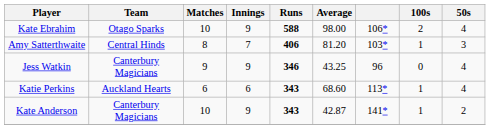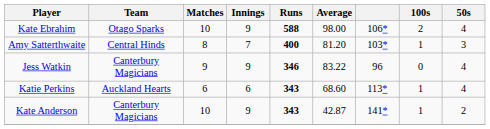 <table class="wikitable" style="text-align:center;">
 <tr>
 <th width=125>Player</th>
 <th width=140>Team</th>
 <th width=60>Matches</th>
 <th width=60>Innings</th>
 <th width=60>Runs</th>
 <th width=60>Average</th>
 <th width=60></th>
 <th width=60>100s</th>
 <th width=60>50s</th>
 </tr>
 <tr>
 <td><a href='#'>Kate Ebrahim</a></td>
 <td><a href='#'>Otago Sparks</a></td>
 <td>10</td>
 <td>9</td>
 <td><strong>588</strong></td>
 <td>98.00</td>
 <td>106<a href='#'>*</a></td>
 <td>2</td>
 <td>4</td>
 </tr>
 <tr>
 <td><a href='#'>Amy Satterthwaite</a></td>
 <td><a href='#'>Central Hinds</a></td>
 <td>8</td>
 <td>7</td>
-<td><strong>406</strong></td>
+<td><strong>400</strong></td>
 <td>81.20</td>
 <td>103<a href='#'>*</a></td>
 <td>1</td>
 <td>3</td>
 </tr>
 <tr>
 <td><a href='#'>Jess Watkin</a></td>
 <td><a href='#'>Canterbury Magicians</a></td>
 <td>9</td>
 <td>9</td>
 <td><strong>346</strong></td>
-<td>43.25</td>
+<td>83.22</td>
 <td>96</td>
 <td>0</td>
 <td>4</td>
 </tr>
 <tr>
 <td><a href='#'>Katie Perkins</a></td>
 <td><a href='#'>Auckland Hearts</a></td>
 <td>6</td>
 <td>6</td>
 <td><strong>343</strong></td>
 <td>68.60</td>
 <td>113<a href='#'>*</a></td>
 <td>1</td>
 <td>4</td>
 </tr>
 <tr>
 <td><a href='#'>Kate Anderson</a></td>
 <td><a href='#'>Canterbury Magicians</a></td>
 <td>10</td>
 <td>9</td>
 <td><strong>343</strong></td>
 <td>42.87</td>
 <td>141<a href='#'>*</a></td>
 <td>1</td>
 <td>2</td>
 </tr>
 <tr>
 </tr>
 </table>
